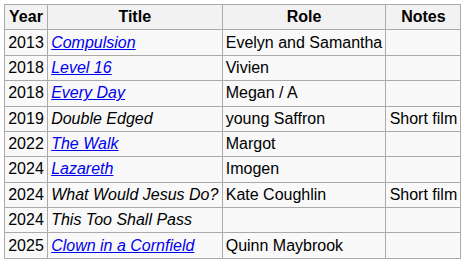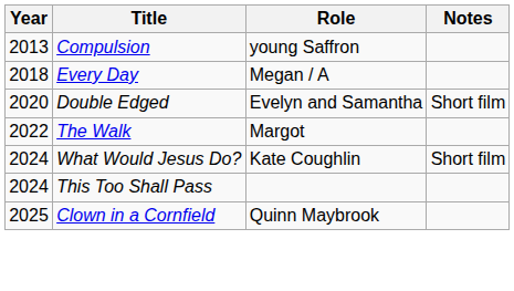 <table class="wikitable unsortable">
 <tr>
 <th>Year</th>
 <th>Title</th>
 <th>Role</th>
 <th>Notes</th>
 </tr>
 <tr>
 <td>2013</td>
 <td><em><a href='#'>Compulsion</a></em></td>
-<td>Evelyn and Samantha</td>
-<td></td>
-</tr>
-<tr>
-<td>2018</td>
-<td><em><a href='#'>Level 16</a></em></td>
-<td>Vivien</td>
+<td>young Saffron</td>
 <td></td>
 </tr>
 <tr>
 <td>2018</td>
 <td><em><a href='#'>Every Day</a></em></td>
 <td>Megan / A</td>
 <td></td>
 </tr>
 <tr>
-<td>2019</td>
+<td>2020</td>
 <td><em>Double Edged</em></td>
-<td>young Saffron</td>
+<td>Evelyn and Samantha</td>
 <td>Short film</td>
 </tr>
 <tr>
 <td>2022</td>
 <td><em><a href='#'>The Walk</a></em></td>
 <td>Margot</td>
-<td></td>
-</tr>
-<tr>
-<td>2024</td>
-<td><em><a href='#'>Lazareth</a></em></td>
-<td>Imogen</td>
 <td></td>
 </tr>
 <tr>
 <td>2024</td>
 <td><em>What Would Jesus Do?</em></td>
 <td>Kate Coughlin</td>
 <td>Short film</td>
 </tr>
 <tr>
 <td>2024</td>
 <td><em>This Too Shall Pass</em></td>
 <td></td>
 <td></td>
 </tr>
 <tr>
 <td>2025</td>
 <td><em><a href='#'>Clown in a Cornfield</a></em></td>
 <td>Quinn Maybrook</td>
 <td></td>
 </tr>
 <tr>
 </tr>
 </table>
